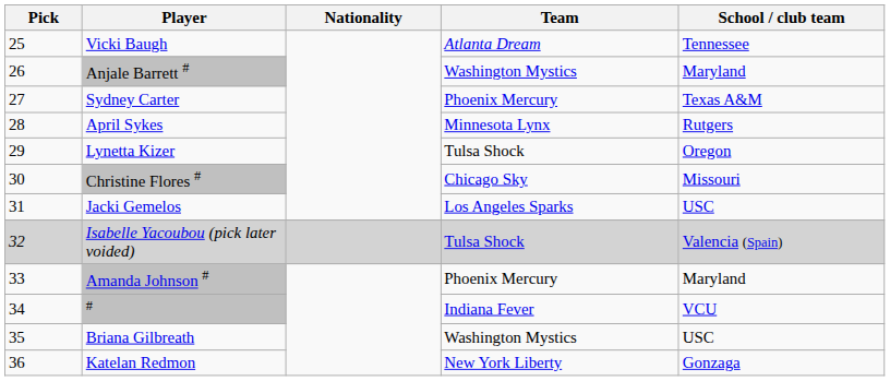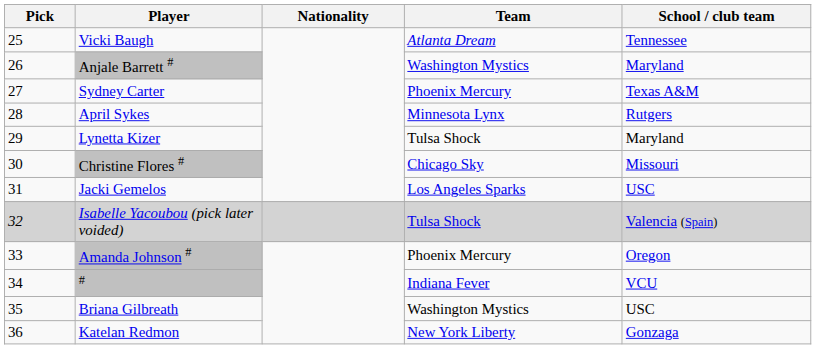 <table class="wikitable sortable">
 <tr>
 <th width=100>Pick</th>
 <th width=300>Player</th>
 <th width=200>Nationality</th>
 <th width=350>Team</th>
 <th width=300>School / club team</th>
 </tr>
 <tr>
 <td>25</td>
 <td><a href='#'>Vicki Baugh</a></td>
 <td rowspan=7></td>
 <td><em><a href='#'>Atlanta Dream</a></em></td>
 <td><a href='#'>Tennessee</a></td>
 </tr>
 <tr>
 <td>26</td>
 <td bgcolor=#C0C0C0>Anjale Barrett <sup>#</sup></td>
 <td><a href='#'>Washington Mystics</a></td>
 <td><a href='#'>Maryland</a></td>
 </tr>
 <tr>
 <td>27</td>
 <td><a href='#'>Sydney Carter</a></td>
 <td><a href='#'>Phoenix Mercury</a></td>
 <td><a href='#'>Texas A&M</a></td>
 </tr>
 <tr>
 <td>28</td>
 <td><a href='#'>April Sykes</a></td>
 <td><a href='#'>Minnesota Lynx</a> </td>
 <td><a href='#'>Rutgers</a></td>
 </tr>
 <tr>
 <td>29</td>
 <td><a href='#'>Lynetta Kizer</a></td>
 <td>Tulsa Shock </td>
-<td><a href='#'>Oregon</a></td>
+<td>Maryland</td>
 </tr>
 <tr>
 <td>30</td>
 <td bgcolor=#C0C0C0>Christine Flores <sup>#</sup></td>
 <td><a href='#'>Chicago Sky</a></td>
 <td><a href='#'>Missouri</a></td>
 </tr>
 <tr>
 <td>31</td>
 <td><a href='#'>Jacki Gemelos</a></td>
 <td><a href='#'>Los Angeles Sparks</a></td>
 <td><a href='#'>USC</a></td>
 </tr>
 <tr bgcolor="lightgray">
 <td><em>32</em></td>
 <td><em><a href='#'>Isabelle Yacoubou</a> (pick later voided)</em></td>
 <td></td>
 <td><a href='#'>Tulsa Shock</a></td>
 <td><a href='#'>Valencia</a> <small>(<a href='#'>Spain</a>)</small></td>
 </tr>
 <tr>
 <td>33</td>
 <td bgcolor=#C0C0C0><a href='#'>Amanda Johnson</a> <sup>#</sup></td>
 <td rowspan=4></td>
 <td>Phoenix Mercury </td>
-<td>Maryland</td>
+<td><a href='#'>Oregon</a></td>
 </tr>
 <tr>
 <td>34</td>
 <td bgcolor=#C0C0C0> <sup>#</sup></td>
 <td><a href='#'>Indiana Fever</a> </td>
 <td><a href='#'>VCU</a></td>
 </tr>
 <tr>
 <td>35</td>
 <td><a href='#'>Briana Gilbreath</a></td>
 <td>Washington Mystics </td>
 <td>USC</td>
 </tr>
 <tr>
 <td>36</td>
 <td><a href='#'>Katelan Redmon</a></td>
 <td><a href='#'>New York Liberty</a> </td>
 <td><a href='#'>Gonzaga</a></td>
 </tr>
 </table>
